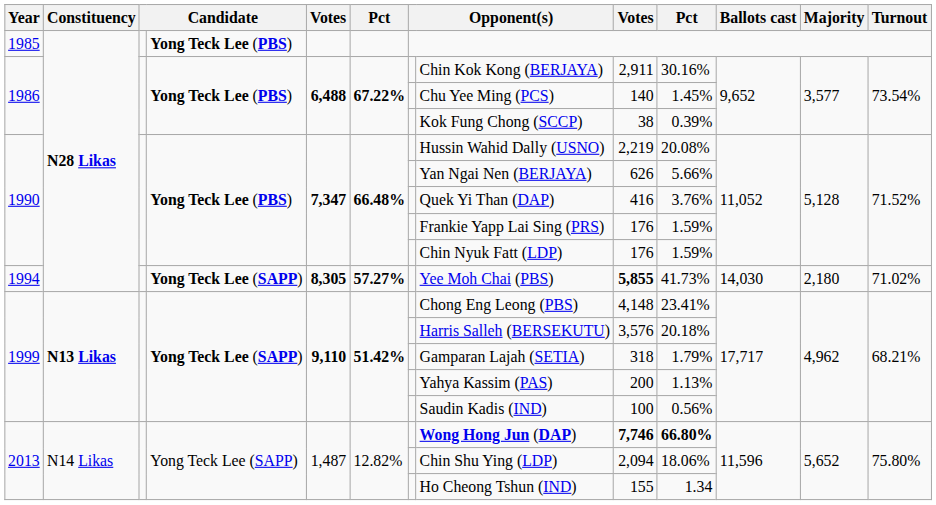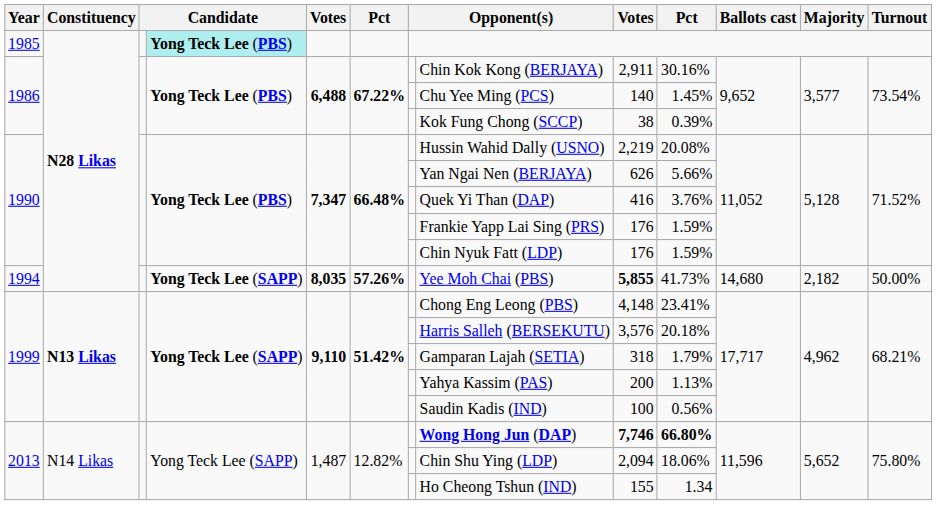 <table class="wikitable" style="margin:0.5em ; font-size:95%">
 <tr>
 <th>Year</th>
 <th>Constituency</th>
 <th colspan=2>Candidate</th>
 <th>Votes</th>
 <th>Pct</th>
 <th colspan=2>Opponent(s)</th>
 <th>Votes</th>
 <th>Pct</th>
 <th>Ballots cast</th>
 <th>Majority</th>
 <th>Turnout</th>
 </tr>
 <tr>
 <td><a href='#'>1985</a></td>
 <td rowspan=10><strong>N28 <a href='#'>Likas</a></strong></td>
 <td></td>
-<td><strong>Yong Teck Lee</strong> (<a href='#'><strong>PBS</strong></a>)</td>
+<td style="background: paleturquoise;"><strong>Yong Teck Lee</strong> (<a href='#'><strong>PBS</strong></a>)</td>
 <td align=right></td>
 <td></td>
 </tr>
 <tr>
 <td rowspan=3><a href='#'>1986</a></td>
 <td rowspan=3 ></td>
 <td rowspan=3><strong>Yong Teck Lee</strong> (<a href='#'><strong>PBS</strong></a>)</td>
 <td rowspan=3 align=right><strong>6,488</strong></td>
 <td rowspan=3><strong>67.22%</strong></td>
 <td bgcolor=></td>
 <td>Chin Kok Kong (<a href='#'>BERJAYA</a>)</td>
 <td align=right>2,911</td>
 <td>30.16%</td>
 <td rowspan=3>9,652</td>
 <td rowspan=3>3,577</td>
 <td rowspan=3>73.54%</td>
 </tr>
 <tr>
 <td bgcolor=></td>
 <td>Chu Yee Ming (<a href='#'>PCS</a>)</td>
 <td align=right>140</td>
 <td align=right>1.45%</td>
 </tr>
 <tr>
 <td bgcolor=></td>
 <td>Kok Fung Chong (<a href='#'>SCCP</a>)</td>
 <td align=right>38</td>
 <td align=right>0.39%</td>
 </tr>
 <tr>
 <td rowspan=5><a href='#'>1990</a></td>
 <td rowspan=5 ></td>
 <td rowspan=5><strong>Yong Teck Lee</strong> (<a href='#'><strong>PBS</strong></a>)</td>
 <td rowspan=5 align=right><strong>7,347</strong></td>
 <td rowspan=5><strong>66.48%</strong></td>
 <td bgcolor=></td>
 <td>Hussin Wahid Dally (<a href='#'>USNO</a>)</td>
 <td align=right>2,219</td>
 <td>20.08%</td>
 <td rowspan=5>11,052</td>
 <td rowspan=5>5,128</td>
 <td rowspan=5>71.52%</td>
 </tr>
 <tr>
 <td bgcolor=></td>
 <td>Yan Ngai Nen (<a href='#'>BERJAYA</a>)</td>
 <td align=right>626</td>
 <td align=right>5.66%</td>
 </tr>
 <tr>
 <td></td>
 <td>Quek Yi Than (<a href='#'>DAP</a>)</td>
 <td align=right>416</td>
 <td align=right>3.76%</td>
 </tr>
 <tr>
 <td bgcolor=></td>
 <td>Frankie Yapp Lai Sing (<a href='#'>PRS</a>)</td>
 <td align=right>176</td>
 <td align=right>1.59%</td>
 </tr>
 <tr>
 <td bgcolor=></td>
 <td>Chin Nyuk Fatt (<a href='#'>LDP</a>)</td>
 <td align=right>176</td>
 <td align=right>1.59%</td>
 </tr>
 <tr>
 <td><a href='#'>1994</a></td>
 <td></td>
 <td><strong>Yong Teck Lee</strong> (<a href='#'><strong>SAPP</strong></a>)</td>
-<td align=right><strong>8,305</strong></td>
-<td><strong>57.27%</strong></td>
+<td align=right><strong>8,035</strong></td>
+<td><strong>57.26%</strong></td>
 <td></td>
 <td><a href='#'>Yee Moh Chai</a> (<a href='#'>PBS</a>)</td>
 <td align=right><strong>5,855</strong></td>
 <td>41.73%</td>
-<td>14,030</td>
-<td>2,180</td>
-<td>71.02%</td>
+<td>14,680</td>
+<td>2,182</td>
+<td>50.00%</td>
 </tr>
 <tr>
 <td rowspan=5><a href='#'>1999</a></td>
 <td rowspan=5><strong>N13 <a href='#'>Likas</a></strong></td>
 <td rowspan=5 ></td>
 <td rowspan=5><strong>Yong Teck Lee</strong> (<a href='#'><strong>SAPP</strong></a>)</td>
 <td rowspan=5 align=right><strong>9,110</strong></td>
 <td rowspan=5><strong>51.42%</strong></td>
 <td></td>
 <td>Chong Eng Leong (<a href='#'>PBS</a>)</td>
 <td align=right>4,148</td>
 <td>23.41%</td>
 <td rowspan=5>17,717</td>
 <td rowspan=5>4,962</td>
 <td rowspan=5>68.21%</td>
 </tr>
 <tr>
 <td bgcolor=></td>
 <td><a href='#'>Harris Salleh</a> (<a href='#'>BERSEKUTU</a>)</td>
 <td align=right>3,576</td>
 <td>20.18%</td>
 </tr>
 <tr>
 <td bgcolor=></td>
 <td>Gamparan Lajah (<a href='#'>SETIA</a>)</td>
 <td align=right>318</td>
 <td align=right>1.79%</td>
 </tr>
 <tr>
 <td></td>
 <td>Yahya Kassim (<a href='#'>PAS</a>)</td>
 <td align=right>200</td>
 <td align=right>1.13%</td>
 </tr>
 <tr>
 <td></td>
 <td>Saudin Kadis (<a href='#'>IND</a>)</td>
 <td align=right>100</td>
 <td align=right>0.56%</td>
 </tr>
 <tr>
 <td rowspan=3><a href='#'>2013</a></td>
 <td rowspan=3>N14 <a href='#'>Likas</a></td>
 <td rowspan=3 ></td>
 <td rowspan=3>Yong Teck Lee (<a href='#'>SAPP</a>)</td>
 <td rowspan=3 align=right>1,487</td>
 <td rowspan=3>12.82%</td>
 <td></td>
 <td><strong><a href='#'>Wong Hong Jun</a></strong> (<a href='#'><strong>DAP</strong></a>)</td>
 <td align=right><strong>7,746</strong></td>
 <td><strong>66.80%</strong></td>
 <td rowspan=3>11,596</td>
 <td rowspan=3>5,652</td>
 <td rowspan=3>75.80%</td>
 </tr>
 <tr>
 <td></td>
 <td>Chin Shu Ying (<a href='#'>LDP</a>)</td>
 <td align=right>2,094</td>
 <td>18.06%</td>
 </tr>
 <tr>
 <td></td>
 <td>Ho Cheong Tshun (<a href='#'>IND</a>)</td>
 <td align=right>155</td>
 <td align=right>1.34</td>
 </tr>
 </table>
